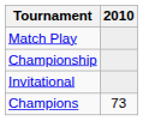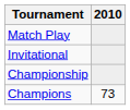 <table class="wikitable" style="text-align:center;">
 <tr>
 <th>Tournament</th>
 <th>2010</th>
 </tr>
 <tr>
 <td align="left"><a href='#'>Match Play</a></td>
 <td style="background:#eeeeee;"></td>
 </tr>
 <tr>
-<td align="left"><a href='#'>Championship</a></td>
+<td align="left"><a href='#'>Invitational</a></td>
 <td style="background:#eeeeee;"></td>
 </tr>
 <tr>
-<td align="left"><a href='#'>Invitational</a></td>
+<td align="left"><a href='#'>Championship</a></td>
 <td style="background:#eeeeee;"></td>
 </tr>
 <tr>
 <td align="left"><a href='#'>Champions</a></td>
 <td>73</td>
 </tr>
 </table>
